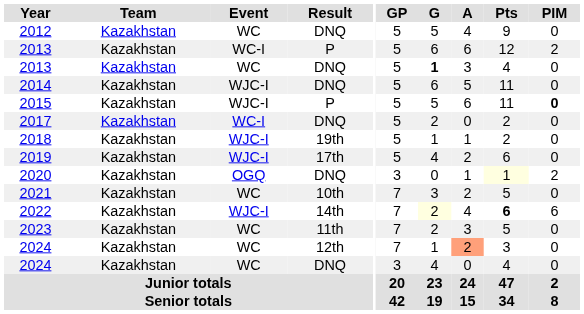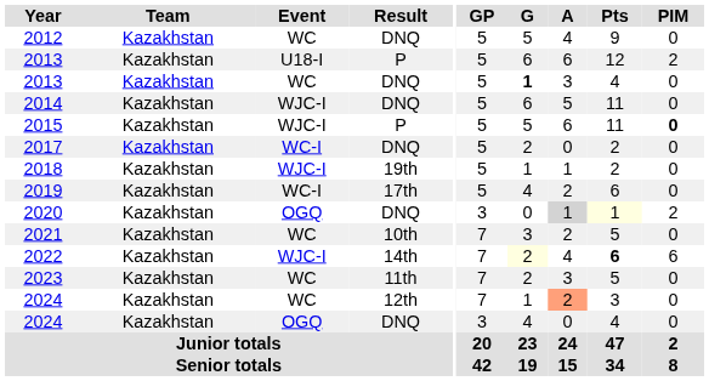 <table border="0" cellpadding="1" cellspacing="0" ID="Table3" style="text-align:center; width:40em">
 <tr bgcolor="#e0e0e0">
 <th>Year</th>
 <th>Team</th>
 <th>Event</th>
 <th>Result</th>
 <th rowspan="99" bgcolor="#fff"></th>
 <th>GP</th>
 <th>G</th>
 <th>A</th>
 <th>Pts</th>
 <th>PIM</th>
 </tr>
 <tr>
 <td><a href='#'>2012</a></td>
 <td><a href='#'>Kazakhstan</a></td>
 <td>WC</td>
 <td>DNQ</td>
 <td>5</td>
 <td>5</td>
 <td>4</td>
 <td>9</td>
 <td>0</td>
 </tr>
 <tr bgcolor="#f0f0f0">
 <td><a href='#'>2013</a></td>
 <td>Kazakhstan</td>
-<td>WC-I</td>
+<td>U18-I</td>
 <td>P</td>
 <td>5</td>
 <td>6</td>
 <td>6</td>
 <td>12</td>
 <td>2</td>
 </tr>
 <tr>
 <td><a href='#'>2013</a></td>
 <td><a href='#'>Kazakhstan</a></td>
 <td>WC</td>
 <td>DNQ</td>
 <td>5</td>
 <td><strong>1</strong></td>
 <td>3</td>
 <td>4</td>
 <td>0</td>
 </tr>
 <tr bgcolor="#f0f0f0">
 <td><a href='#'>2014</a></td>
 <td>Kazakhstan</td>
 <td>WJC-I</td>
 <td>DNQ</td>
 <td>5</td>
 <td>6</td>
 <td>5</td>
 <td>11</td>
 <td>0</td>
 </tr>
 <tr>
 <td><a href='#'>2015</a></td>
 <td>Kazakhstan</td>
 <td>WJC-I</td>
 <td>P</td>
 <td>5</td>
 <td>5</td>
 <td>6</td>
 <td>11</td>
 <td><strong>0</strong></td>
 </tr>
 <tr bgcolor="#f0f0f0">
 <td><a href='#'>2017</a></td>
 <td><a href='#'>Kazakhstan</a></td>
 <td><a href='#'>WC-I</a></td>
 <td>DNQ</td>
 <td>5</td>
 <td>2</td>
 <td>0</td>
 <td>2</td>
 <td>0</td>
 </tr>
 <tr>
 <td><a href='#'>2018</a></td>
 <td>Kazakhstan</td>
 <td><a href='#'>WJC-I</a></td>
 <td>19th</td>
 <td>5</td>
 <td>1</td>
 <td>1</td>
 <td>2</td>
 <td>0</td>
 </tr>
 <tr bgcolor="#f0f0f0">
 <td><a href='#'>2019</a></td>
 <td>Kazakhstan</td>
-<td><a href='#'>WJC-I</a></td>
+<td>WC-I</td>
 <td>17th</td>
 <td>5</td>
 <td>4</td>
 <td>2</td>
 <td>6</td>
 <td>0</td>
 </tr>
 <tr>
 <td><a href='#'>2020</a></td>
 <td>Kazakhstan</td>
 <td><a href='#'>OGQ</a></td>
 <td>DNQ</td>
 <td>3</td>
 <td>0</td>
-<td>1</td>
+<td style="background: lightgrey;">1</td>
 <td style="background: lightyellow;">1</td>
 <td>2</td>
 </tr>
 <tr bgcolor="#f0f0f0">
 <td><a href='#'>2021</a></td>
 <td>Kazakhstan</td>
 <td>WC</td>
 <td>10th</td>
 <td>7</td>
 <td>3</td>
 <td>2</td>
 <td>5</td>
 <td>0</td>
 </tr>
 <tr>
 <td><a href='#'>2022</a></td>
 <td>Kazakhstan</td>
 <td><a href='#'>WJC-I</a></td>
 <td>14th</td>
 <td>7</td>
 <td style="background: lightyellow;">2</td>
 <td>4</td>
 <td><strong>6</strong></td>
 <td>6</td>
 </tr>
 <tr bgcolor="#f0f0f0">
 <td><a href='#'>2023</a></td>
 <td>Kazakhstan</td>
 <td>WC</td>
 <td>11th</td>
 <td>7</td>
 <td>2</td>
 <td>3</td>
 <td>5</td>
 <td>0</td>
 </tr>
 <tr>
 <td><a href='#'>2024</a></td>
 <td>Kazakhstan</td>
 <td>WC</td>
 <td>12th</td>
 <td>7</td>
 <td>1</td>
 <td style="background: lightsalmon;">2</td>
 <td>3</td>
 <td>0</td>
 </tr>
 <tr bgcolor="#f0f0f0">
 <td><a href='#'>2024</a></td>
 <td>Kazakhstan</td>
-<td>WC</td>
+<td><a href='#'>OGQ</a></td>
 <td>DNQ</td>
 <td>3</td>
 <td>4</td>
 <td>0</td>
 <td>4</td>
 <td>0</td>
 </tr>
 <tr bgcolor="#e0e0e0">
 <th colspan="4">Junior totals</th>
 <th>20</th>
 <th>23</th>
 <th>24</th>
 <th>47</th>
 <th>2</th>
 </tr>
 <tr bgcolor="#e0e0e0">
 <th colspan="4">Senior totals</th>
 <th>42</th>
 <th>19</th>
 <th>15</th>
 <th>34</th>
 <th>8</th>
 </tr>
 </table>
